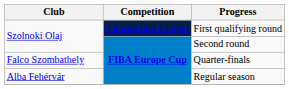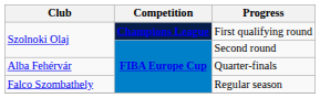 <table class="wikitable sortable">
 <tr>
 <th>Club</th>
 <th>Competition</th>
 <th>Progress</th>
 </tr>
 <tr>
 <td width=150 rowspan=2><a href='#'>Szolnoki Olaj</a></td>
 <td style="background-color:#071D49;color:#D0D3D4;text-align:center"><strong><a href='#'><span>Champions League</span></a></strong></td>
 <td>First qualifying round</td>
 </tr>
 <tr>
 <td rowspan="3" style="background-color:#0080C8;color:white;text-align:center"><strong><a href='#'><span>FIBA Europe Cup</span></a></strong></td>
 <td>Second round</td>
 </tr>
 <tr>
-<td><a href='#'>Falco Szombathely</a></td>
+<td><a href='#'>Alba Fehérvár</a></td>
 <td>Quarter-finals</td>
 </tr>
 <tr>
-<td><a href='#'>Alba Fehérvár</a></td>
+<td><a href='#'>Falco Szombathely</a></td>
 <td>Regular season</td>
 </tr>
 <tr>
 </tr>
 </table>
